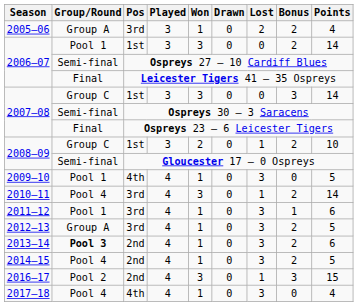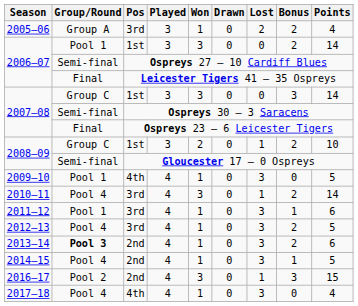 <table class="wikitable" style="text-align:center">
 <tr>
 <th>Season</th>
 <th>Group/Round</th>
 <th>Pos</th>
 <th>Played</th>
 <th>Won</th>
 <th>Drawn</th>
 <th>Lost</th>
 <th>Bonus</th>
 <th>Points</th>
 </tr>
 <tr>
 <td><a href='#'>2005–06</a></td>
 <td>Group A</td>
 <td>3rd</td>
 <td>3</td>
 <td>1</td>
 <td>0</td>
 <td>2</td>
 <td>2</td>
 <td>4</td>
 </tr>
 <tr>
 <td rowspan="3"><a href='#'>2006–07</a></td>
 <td>Pool 1</td>
 <td>1st</td>
 <td>3</td>
 <td>3</td>
 <td>0</td>
 <td>0</td>
 <td>2</td>
 <td>14</td>
 </tr>
 <tr>
 <td>Semi-final</td>
 <td colspan="8"><strong>Ospreys</strong> 27 – 10 <a href='#'>Cardiff Blues</a></td>
 </tr>
 <tr>
 <td>Final</td>
 <td colspan="8"><strong><a href='#'>Leicester Tigers</a></strong> 41 – 35 Ospreys</td>
 </tr>
 <tr>
 <td rowspan="3"><a href='#'>2007–08</a></td>
 <td>Group C</td>
 <td>1st</td>
 <td>3</td>
 <td>3</td>
 <td>0</td>
 <td>0</td>
 <td>3</td>
 <td>14</td>
 </tr>
 <tr>
 <td>Semi-final</td>
 <td colspan="8"><strong>Ospreys</strong> 30 – 3 <a href='#'>Saracens</a></td>
 </tr>
 <tr>
 <td>Final</td>
 <td colspan="8"><strong>Ospreys</strong> 23 – 6 <a href='#'>Leicester Tigers</a></td>
 </tr>
 <tr>
 <td rowspan="2"><a href='#'>2008–09</a></td>
 <td>Group C</td>
 <td>1st</td>
 <td>3</td>
 <td>2</td>
 <td>0</td>
 <td>1</td>
 <td>2</td>
 <td>10</td>
 </tr>
 <tr>
 <td>Semi-final</td>
 <td colspan="8"><strong><a href='#'>Gloucester</a></strong> 17 – 0 Ospreys</td>
 </tr>
 <tr>
 <td><a href='#'>2009–10</a></td>
 <td>Pool 1</td>
 <td>4th</td>
 <td>4</td>
 <td>1</td>
 <td>0</td>
 <td>3</td>
 <td>0</td>
 <td>5</td>
 </tr>
 <tr>
 <td><a href='#'>2010–11</a></td>
 <td>Pool 4</td>
 <td>3rd</td>
 <td>4</td>
 <td>3</td>
 <td>0</td>
 <td>1</td>
 <td>2</td>
 <td>14</td>
 </tr>
 <tr>
 <td><a href='#'>2011–12</a></td>
 <td>Pool 1</td>
 <td>3rd</td>
 <td>4</td>
 <td>1</td>
 <td>0</td>
 <td>3</td>
 <td>1</td>
 <td>6</td>
 </tr>
 <tr>
 <td><a href='#'>2012–13</a></td>
-<td>Group A</td>
+<td>Pool 4</td>
 <td>3rd</td>
 <td>4</td>
 <td>1</td>
 <td>0</td>
 <td>3</td>
 <td>2</td>
 <td>5</td>
 </tr>
 <tr>
 <td><a href='#'>2013–14</a></td>
 <td><strong>Pool 3</strong></td>
 <td>2nd</td>
 <td>4</td>
 <td>1</td>
 <td>0</td>
 <td>3</td>
 <td>2</td>
 <td>6</td>
 </tr>
 <tr>
 <td><a href='#'>2014–15</a></td>
 <td>Pool 4</td>
 <td>2nd</td>
 <td>4</td>
 <td>1</td>
 <td>0</td>
 <td>3</td>
-<td>2</td>
+<td>1</td>
 <td>5</td>
 </tr>
 <tr>
 <td><a href='#'>2016–17</a></td>
 <td>Pool 2</td>
 <td>2nd</td>
 <td>4</td>
 <td>3</td>
 <td>0</td>
 <td>1</td>
 <td>3</td>
 <td>15</td>
 </tr>
 <tr>
 <td><a href='#'>2017–18</a></td>
 <td>Pool 4</td>
 <td>4th</td>
 <td>4</td>
 <td>1</td>
 <td>0</td>
 <td>3</td>
 <td>0</td>
 <td>4</td>
 </tr>
 </table>
